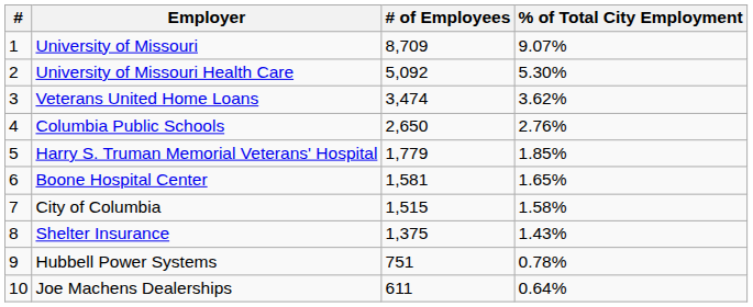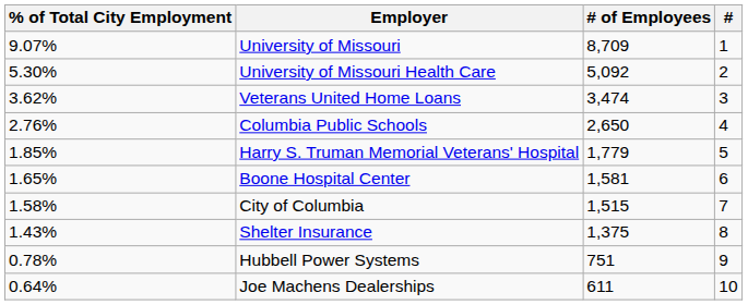 <table class="wikitable sortable">
 <tr>
-<th>#</th>
+<th>% of Total City Employment</th>
 <th>Employer</th>
 <th># of Employees</th>
-<th>% of Total City Employment</th>
+<th>#</th>
 </tr>
 <tr>
-<td>1</td>
+<td>9.07%</td>
 <td><a href='#'>University of Missouri</a></td>
 <td>8,709</td>
-<td>9.07%</td>
+<td>1</td>
 </tr>
 <tr>
-<td>2</td>
+<td>5.30%</td>
 <td><a href='#'>University of Missouri Health Care</a></td>
 <td>5,092</td>
-<td>5.30%</td>
+<td>2</td>
 </tr>
 <tr>
-<td>3</td>
+<td>3.62%</td>
 <td><a href='#'>Veterans United Home Loans</a></td>
 <td>3,474</td>
-<td>3.62%</td>
+<td>3</td>
 </tr>
 <tr>
-<td>4</td>
+<td>2.76%</td>
 <td><a href='#'>Columbia Public Schools</a></td>
 <td>2,650</td>
-<td>2.76%</td>
+<td>4</td>
 </tr>
 <tr>
-<td>5</td>
+<td>1.85%</td>
 <td><a href='#'>Harry S. Truman Memorial Veterans' Hospital</a></td>
 <td>1,779</td>
-<td>1.85%</td>
+<td>5</td>
 </tr>
 <tr>
-<td>6</td>
+<td>1.65%</td>
 <td><a href='#'>Boone Hospital Center</a></td>
 <td>1,581</td>
-<td>1.65%</td>
+<td>6</td>
 </tr>
 <tr>
-<td>7</td>
+<td>1.58%</td>
 <td>City of Columbia</td>
 <td>1,515</td>
-<td>1.58%</td>
+<td>7</td>
 </tr>
 <tr>
-<td>8</td>
+<td>1.43%</td>
 <td><a href='#'>Shelter Insurance</a></td>
 <td>1,375</td>
-<td>1.43%</td>
+<td>8</td>
 </tr>
 <tr>
-<td>9</td>
+<td>0.78%</td>
 <td>Hubbell Power Systems</td>
 <td>751</td>
-<td>0.78%</td>
+<td>9</td>
 </tr>
 <tr>
-<td>10</td>
+<td>0.64%</td>
 <td>Joe Machens Dealerships</td>
 <td>611</td>
-<td>0.64%</td>
+<td>10</td>
 </tr>
 </table>
